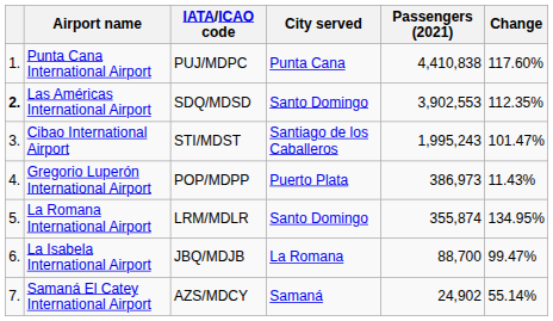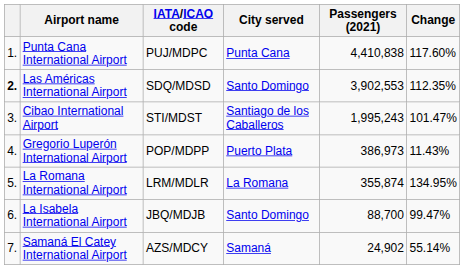 <table class="wikitable sortable">
 <tr>
 <th></th>
 <th>Airport name</th>
 <th><a href='#'>IATA</a>/<a href='#'>ICAO</a> code</th>
 <th>City served</th>
 <th>Passengers (2021)</th>
 <th>Change</th>
 </tr>
 <tr>
 <td>1.</td>
 <td><a href='#'>Punta Cana International Airport</a></td>
 <td>PUJ/MDPC</td>
 <td><a href='#'>Punta Cana</a></td>
 <td align="right">4,410,838</td>
 <td> 117.60%</td>
 </tr>
 <tr>
 <td><strong>2.</strong></td>
 <td><a href='#'>Las Américas International Airport</a></td>
 <td>SDQ/MDSD</td>
 <td><a href='#'>Santo Domingo</a></td>
 <td align="right">3,902,553</td>
 <td> 112.35%</td>
 </tr>
 <tr>
 <td>3.</td>
 <td><a href='#'>Cibao International Airport</a></td>
 <td>STI/MDST</td>
 <td><a href='#'>Santiago de los Caballeros</a></td>
 <td align="right">1,995,243</td>
 <td> 101.47%</td>
 </tr>
 <tr>
 <td>4.</td>
 <td><a href='#'>Gregorio Luperón International Airport</a></td>
 <td>POP/MDPP</td>
 <td><a href='#'>Puerto Plata</a></td>
 <td align="right">386,973</td>
 <td> 11.43%</td>
 </tr>
 <tr>
 <td>5.</td>
 <td><a href='#'>La Romana International Airport</a></td>
 <td>LRM/MDLR</td>
-<td><a href='#'>Santo Domingo</a></td>
+<td><a href='#'>La Romana</a></td>
 <td align="right">355,874</td>
 <td> 134.95%</td>
 </tr>
 <tr>
 <td>6.</td>
 <td><a href='#'>La Isabela International Airport</a></td>
 <td>JBQ/MDJB</td>
-<td><a href='#'>La Romana</a></td>
+<td><a href='#'>Santo Domingo</a></td>
 <td align="right">88,700</td>
 <td> 99.47%</td>
 </tr>
 <tr>
 <td>7.</td>
 <td><a href='#'>Samaná El Catey International Airport</a></td>
 <td>AZS/MDCY</td>
 <td><a href='#'>Samaná</a></td>
 <td align="right">24,902</td>
 <td> 55.14%</td>
 </tr>
 </table>
